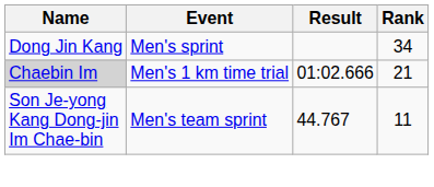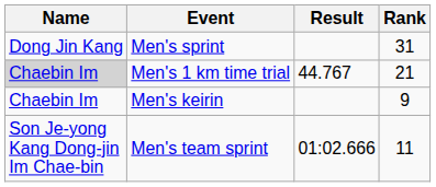 <table class="wikitable sortable">
 <tr>
 <th>Name</th>
 <th>Event</th>
 <th>Result</th>
 <th>Rank</th>
 </tr>
 <tr>
 <td><a href='#'>Dong Jin Kang</a></td>
 <td><a href='#'>Men's sprint</a></td>
 <td></td>
-<td align=center>34</td>
+<td align=center>31</td>
 </tr>
 <tr>
 <td style="background: lightgrey;"><a href='#'>Chaebin Im</a></td>
 <td><a href='#'>Men's 1 km time trial</a></td>
-<td>01:02.666</td>
+<td>44.767</td>
 <td align=center>21</td>
+</tr>
+<tr>
+<td><a href='#'>Chaebin Im</a></td>
+<td><a href='#'>Men's keirin</a></td>
+<td></td>
+<td align=center>9</td>
 </tr>
 <tr>
 <td><a href='#'>Son Je-yong</a><br><a href='#'>Kang Dong-jin</a><br><a href='#'>Im Chae-bin</a></td>
 <td><a href='#'>Men's team sprint</a></td>
-<td>44.767</td>
+<td>01:02.666</td>
 <td align=center>11</td>
 </tr>
 </table>
